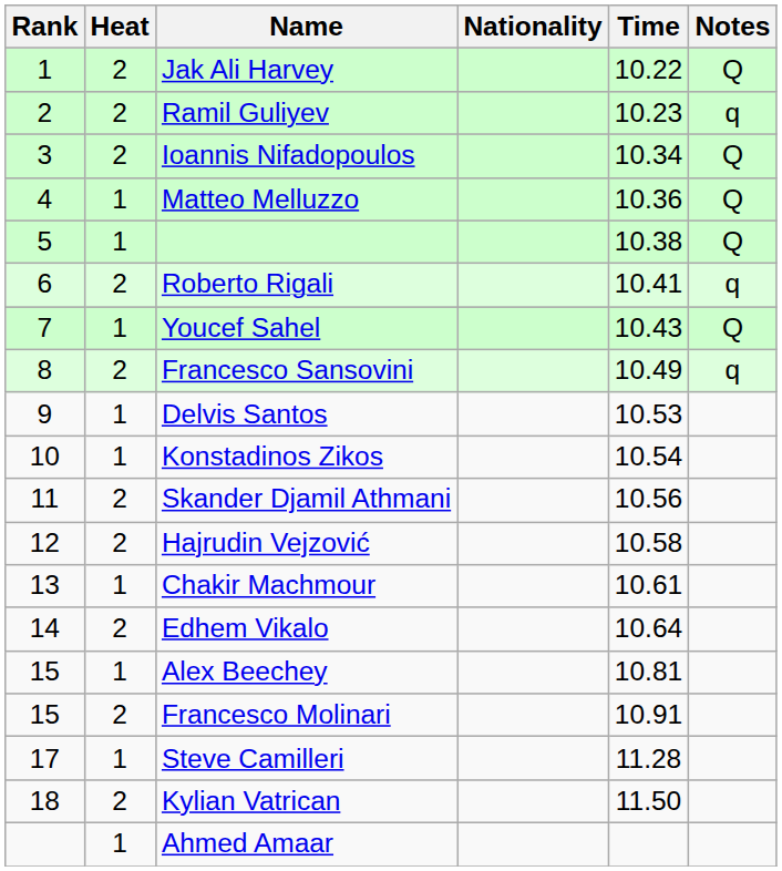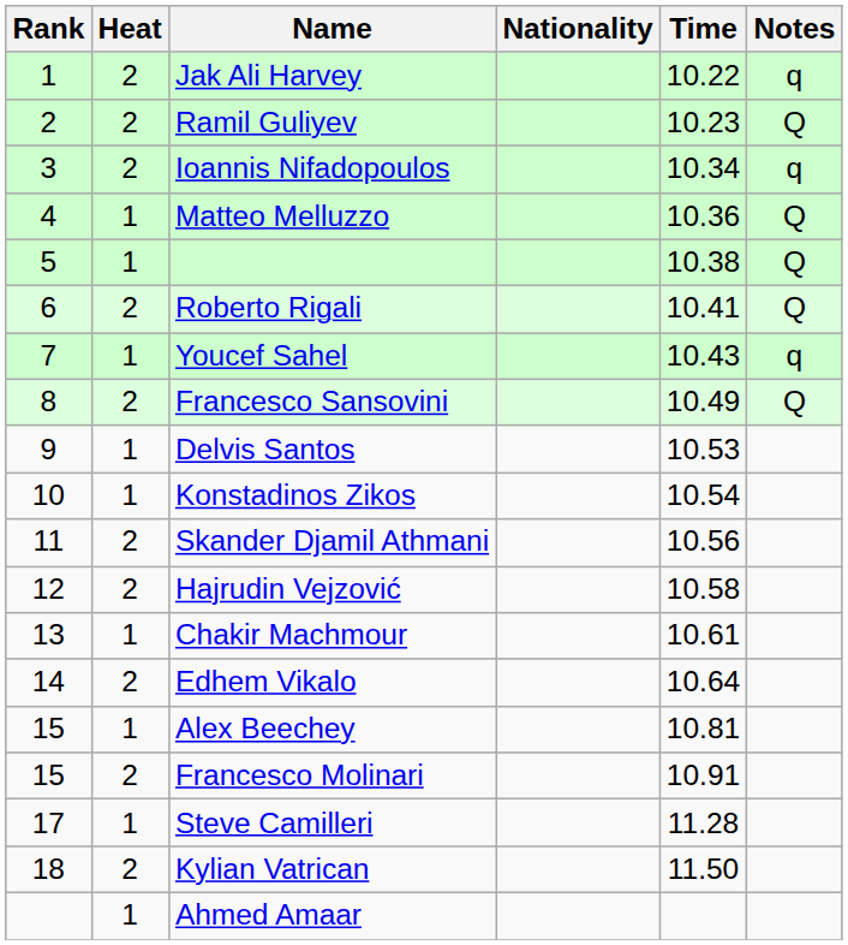 <table class="wikitable sortable" style="text-align:center">
 <tr>
 <th>Rank</th>
 <th>Heat</th>
 <th>Name</th>
 <th>Nationality</th>
 <th>Time</th>
 <th>Notes</th>
 </tr>
 <tr bgcolor=ccffcc>
 <td>1</td>
 <td>2</td>
 <td align=left><a href='#'>Jak Ali Harvey</a></td>
 <td align=left></td>
 <td>10.22</td>
-<td>Q</td>
+<td>q</td>
 </tr>
 <tr bgcolor=ccffcc>
 <td>2</td>
 <td>2</td>
 <td align=left><a href='#'>Ramil Guliyev</a></td>
 <td align=left></td>
 <td>10.23</td>
-<td>q</td>
+<td>Q</td>
 </tr>
 <tr bgcolor=ccffcc>
 <td>3</td>
 <td>2</td>
 <td align=left><a href='#'>Ioannis Nifadopoulos</a></td>
 <td align=left></td>
 <td>10.34</td>
-<td>Q</td>
+<td>q</td>
 </tr>
 <tr bgcolor=ccffcc>
 <td>4</td>
 <td>1</td>
 <td align=left><a href='#'>Matteo Melluzzo</a></td>
 <td align=left></td>
 <td>10.36</td>
 <td>Q</td>
 </tr>
 <tr bgcolor=ccffcc>
 <td>5</td>
 <td>1</td>
 <td align=left></td>
 <td align=left></td>
 <td>10.38</td>
 <td>Q</td>
 </tr>
 <tr bgcolor=ddffdd>
 <td>6</td>
 <td>2</td>
 <td align=left><a href='#'>Roberto Rigali</a></td>
 <td align=left></td>
 <td>10.41</td>
-<td>q</td>
+<td>Q</td>
 </tr>
 <tr bgcolor=ccffcc>
 <td>7</td>
 <td>1</td>
 <td align=left><a href='#'>Youcef Sahel</a></td>
 <td align=left></td>
 <td>10.43</td>
-<td>Q</td>
+<td>q</td>
 </tr>
 <tr bgcolor=ddffdd>
 <td>8</td>
 <td>2</td>
 <td align=left><a href='#'>Francesco Sansovini</a></td>
 <td align=left></td>
 <td>10.49</td>
-<td>q</td>
+<td>Q</td>
 </tr>
 <tr>
 <td>9</td>
 <td>1</td>
 <td align=left><a href='#'>Delvis Santos</a></td>
 <td align=left></td>
 <td>10.53</td>
 <td></td>
 </tr>
 <tr>
 <td>10</td>
 <td>1</td>
 <td align=left><a href='#'>Konstadinos Zikos</a></td>
 <td align=left></td>
 <td>10.54</td>
 <td></td>
 </tr>
 <tr>
 <td>11</td>
 <td>2</td>
 <td align=left><a href='#'>Skander Djamil Athmani</a></td>
 <td align=left></td>
 <td>10.56</td>
 <td></td>
 </tr>
 <tr>
 <td>12</td>
 <td>2</td>
 <td align=left><a href='#'>Hajrudin Vejzović</a></td>
 <td align=left></td>
 <td>10.58</td>
 <td></td>
 </tr>
 <tr>
 <td>13</td>
 <td>1</td>
 <td align=left><a href='#'>Chakir Machmour</a></td>
 <td align=left></td>
 <td>10.61</td>
 <td></td>
 </tr>
 <tr>
 <td>14</td>
 <td>2</td>
 <td align=left><a href='#'>Edhem Vikalo</a></td>
 <td align=left></td>
 <td>10.64</td>
 <td></td>
 </tr>
 <tr>
 <td>15</td>
 <td>1</td>
 <td align=left><a href='#'>Alex Beechey</a></td>
 <td align=left></td>
 <td>10.81</td>
 <td></td>
 </tr>
 <tr>
 <td>15</td>
 <td>2</td>
 <td align=left><a href='#'>Francesco Molinari</a></td>
 <td align=left></td>
 <td>10.91</td>
 <td></td>
 </tr>
 <tr>
 <td>17</td>
 <td>1</td>
 <td align=left><a href='#'>Steve Camilleri</a></td>
 <td align=left></td>
 <td>11.28</td>
 <td></td>
 </tr>
 <tr>
 <td>18</td>
 <td>2</td>
 <td align=left><a href='#'>Kylian Vatrican</a></td>
 <td align=left></td>
 <td>11.50</td>
 <td></td>
 </tr>
 <tr>
 <td></td>
 <td>1</td>
 <td align=left><a href='#'>Ahmed Amaar</a></td>
 <td align=left></td>
 <td></td>
 <td></td>
 </tr>
 </table>
